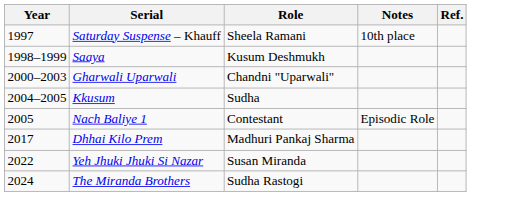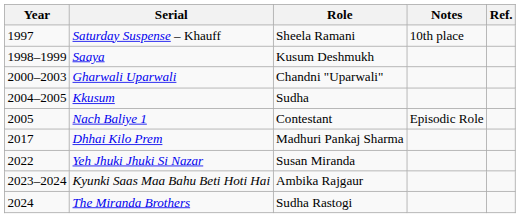 <table class="wikitable sortable">
 <tr>
 <th>Year</th>
 <th>Serial</th>
 <th>Role</th>
 <th>Notes</th>
 <th>Ref.</th>
 </tr>
 <tr>
 <td>1997</td>
 <td><em><a href='#'>Saturday Suspense</a></em> – Khauff</td>
 <td>Sheela Ramani</td>
 <td>10th place</td>
 <td></td>
 </tr>
 <tr>
 <td>1998–1999</td>
 <td><em><a href='#'> Saaya</a></em></td>
 <td>Kusum Deshmukh</td>
 <td></td>
 <td></td>
 </tr>
 <tr>
 <td>2000–2003</td>
 <td><em><a href='#'>Gharwali Uparwali</a></em></td>
 <td>Chandni "Uparwali"</td>
 <td></td>
 <td></td>
 </tr>
 <tr>
 <td>2004–2005</td>
 <td><em><a href='#'>Kkusum</a></em></td>
 <td>Sudha</td>
 <td></td>
 <td></td>
 </tr>
 <tr>
 <td>2005</td>
 <td><em><a href='#'>Nach Baliye 1</a></em></td>
 <td>Contestant</td>
 <td>Episodic Role</td>
 <td></td>
 </tr>
 <tr>
 <td>2017</td>
 <td><em><a href='#'>Dhhai Kilo Prem</a></em></td>
 <td>Madhuri Pankaj Sharma</td>
 <td></td>
 <td></td>
 </tr>
 <tr>
 <td>2022</td>
 <td><em><a href='#'>Yeh Jhuki Jhuki Si Nazar</a></em></td>
 <td>Susan Miranda</td>
 <td></td>
 <td></td>
 </tr>
 <tr>
+<td>2023–2024</td>
+<td><em>Kyunki Saas Maa Bahu Beti Hoti Hai</em></td>
+<td>Ambika Rajgaur</td>
+<td></td>
+<td></td>
+</tr>
+<tr>
 <td>2024</td>
 <td><em><a href='#'>The Miranda Brothers</a></em></td>
 <td>Sudha Rastogi</td>
 <td></td>
 </tr>
 </table>
